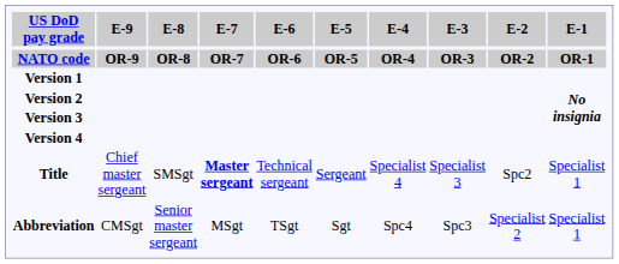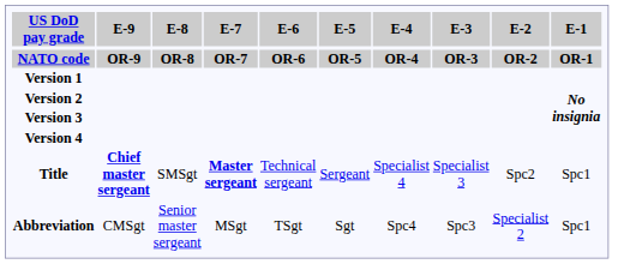 <table bgcolor=#f7f8ff style="border:1px solid #8888aa; padding:5px; margin-bottom:15px;">
 <tr bgcolor=#CCC>
 <th><a href='#'>US DoD<br>pay grade</a></th>
 <th>E-9</th>
 <th>E-8</th>
 <th>E-7</th>
 <th>E-6</th>
 <th>E-5</th>
 <th>E-4</th>
 <th>E-3</th>
 <th>E-2</th>
 <th>E-1</th>
 </tr>
 <tr style="text-align:center;">
 </tr>
 <tr bgcolor="#CCCCCC">
 <th><a href='#'>NATO code</a></th>
 <th>OR-9</th>
 <th>OR-8</th>
 <th>OR-7</th>
 <th>OR-6</th>
 <th>OR-5</th>
 <th>OR-4</th>
 <th>OR-3</th>
 <th>OR-2</th>
 <th>OR-1</th>
 </tr>
 <tr style="text-align:center;">
 <td><strong>Version 1</strong></td>
 <td></td>
 <td></td>
 <td></td>
 <td></td>
 <td></td>
 <td></td>
 <td></td>
 <td></td>
 <td rowspan=4><strong><em>No insignia</em></strong></td>
 </tr>
 <tr style="text-align:center;">
 <td><strong>Version 2</strong></td>
 <td></td>
 <td></td>
 <td></td>
 <td></td>
 <td></td>
 <td></td>
 <td></td>
 <td></td>
 </tr>
 <tr style="text-align:center;">
 <td><strong>Version 3</strong></td>
 <td></td>
 <td></td>
 <td></td>
 <td></td>
 <td></td>
 <td></td>
 <td></td>
 <td></td>
 </tr>
 <tr style="text-align:center;">
 <td><strong>Version 4</strong></td>
 <td></td>
 <td></td>
 <td></td>
 <td></td>
 <td></td>
 <td></td>
 <td></td>
 <td></td>
 </tr>
 <tr style="text-align:center;">
 <td><strong>Title</strong></td>
-<td><a href='#'>Chief master sergeant</a></td>
+<td><strong><a href='#'>Chief master sergeant</a></strong></td>
 <td>SMSgt</td>
 <td><strong><a href='#'>Master sergeant</a></strong></td>
 <td><a href='#'>Technical sergeant</a></td>
 <td><a href='#'>Sergeant</a></td>
 <td><a href='#'>Specialist 4</a></td>
 <td><a href='#'>Specialist 3</a></td>
 <td>Spc2</td>
-<td><a href='#'>Specialist 1</a></td>
+<td>Spc1</td>
 </tr>
 <tr style="text-align:center;">
 <td><strong>Abbreviation</strong></td>
 <td>CMSgt</td>
 <td><a href='#'>Senior master sergeant</a></td>
 <td>MSgt</td>
 <td>TSgt</td>
 <td>Sgt</td>
 <td>Spc4</td>
 <td>Spc3</td>
 <td><a href='#'>Specialist 2</a></td>
-<td><a href='#'>Specialist 1</a></td>
+<td>Spc1</td>
 </tr>
 </table>
